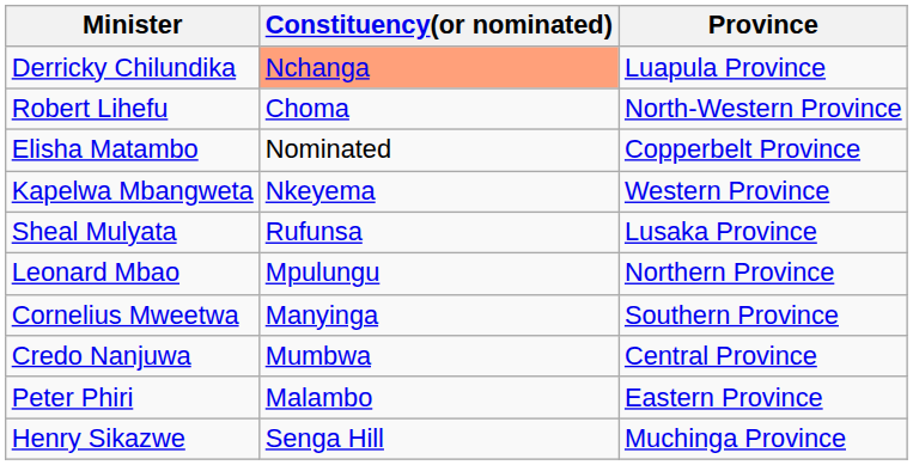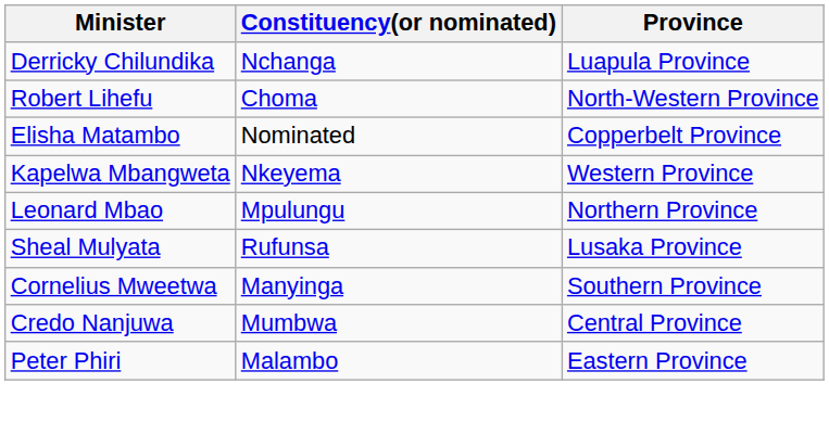 <table class="wikitable">
 <tr>
 <th>Minister</th>
 <th><a href='#'>Constituency</a>(or nominated)</th>
 <th>Province</th>
 </tr>
 <tr>
 <td><a href='#'>Derricky Chilundika</a></td>
-<td style="background: lightsalmon;"><a href='#'>Nchanga</a></td>
+<td><a href='#'>Nchanga</a></td>
 <td><a href='#'>Luapula Province</a></td>
 </tr>
 <tr>
 <td><a href='#'>Robert Lihefu</a></td>
 <td><a href='#'>Choma</a></td>
 <td><a href='#'>North-Western Province</a></td>
 </tr>
 <tr>
 <td><a href='#'>Elisha Matambo</a></td>
 <td>Nominated</td>
 <td><a href='#'>Copperbelt Province</a></td>
 </tr>
 <tr>
 <td><a href='#'>Kapelwa Mbangweta</a></td>
 <td><a href='#'>Nkeyema</a></td>
 <td><a href='#'>Western Province</a></td>
 </tr>
 <tr>
+<td><a href='#'>Leonard Mbao</a></td>
+<td><a href='#'>Mpulungu</a></td>
+<td><a href='#'>Northern Province</a></td>
+</tr>
+<tr>
 <td><a href='#'>Sheal Mulyata</a></td>
 <td><a href='#'>Rufunsa</a></td>
 <td><a href='#'>Lusaka Province</a></td>
-</tr>
-<tr>
-<td><a href='#'>Leonard Mbao</a></td>
-<td><a href='#'>Mpulungu</a></td>
-<td><a href='#'>Northern Province</a></td>
 </tr>
 <tr>
 <td><a href='#'>Cornelius Mweetwa</a></td>
 <td><a href='#'>Manyinga</a></td>
 <td><a href='#'>Southern Province</a></td>
 </tr>
 <tr>
 <td><a href='#'>Credo Nanjuwa</a></td>
 <td><a href='#'>Mumbwa</a></td>
 <td><a href='#'>Central Province</a></td>
 </tr>
 <tr>
 <td><a href='#'>Peter Phiri</a></td>
 <td><a href='#'>Malambo</a></td>
 <td><a href='#'>Eastern Province</a></td>
 </tr>
-<tr>
-<td><a href='#'>Henry Sikazwe</a></td>
-<td><a href='#'>Senga Hill</a></td>
-<td><a href='#'>Muchinga Province</a></td>
-</tr>
 </table>
